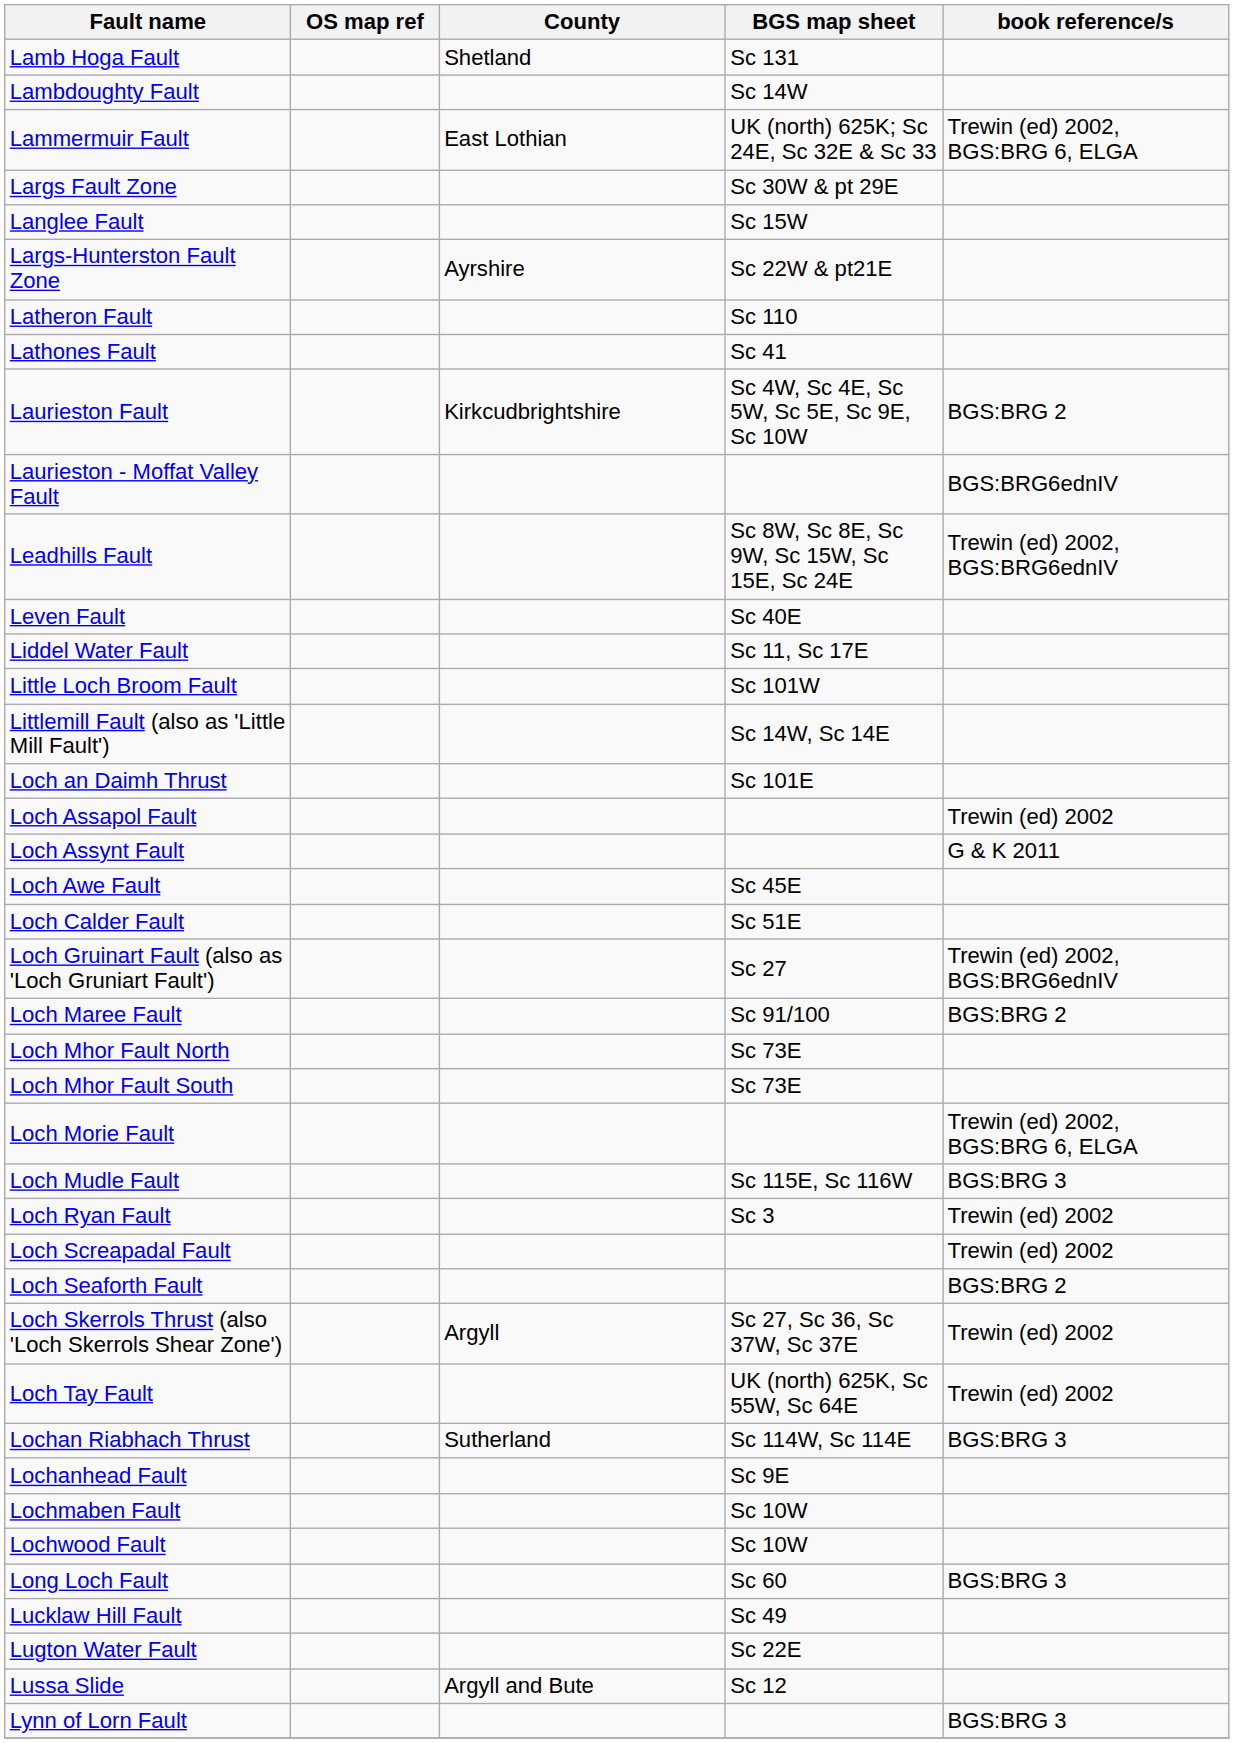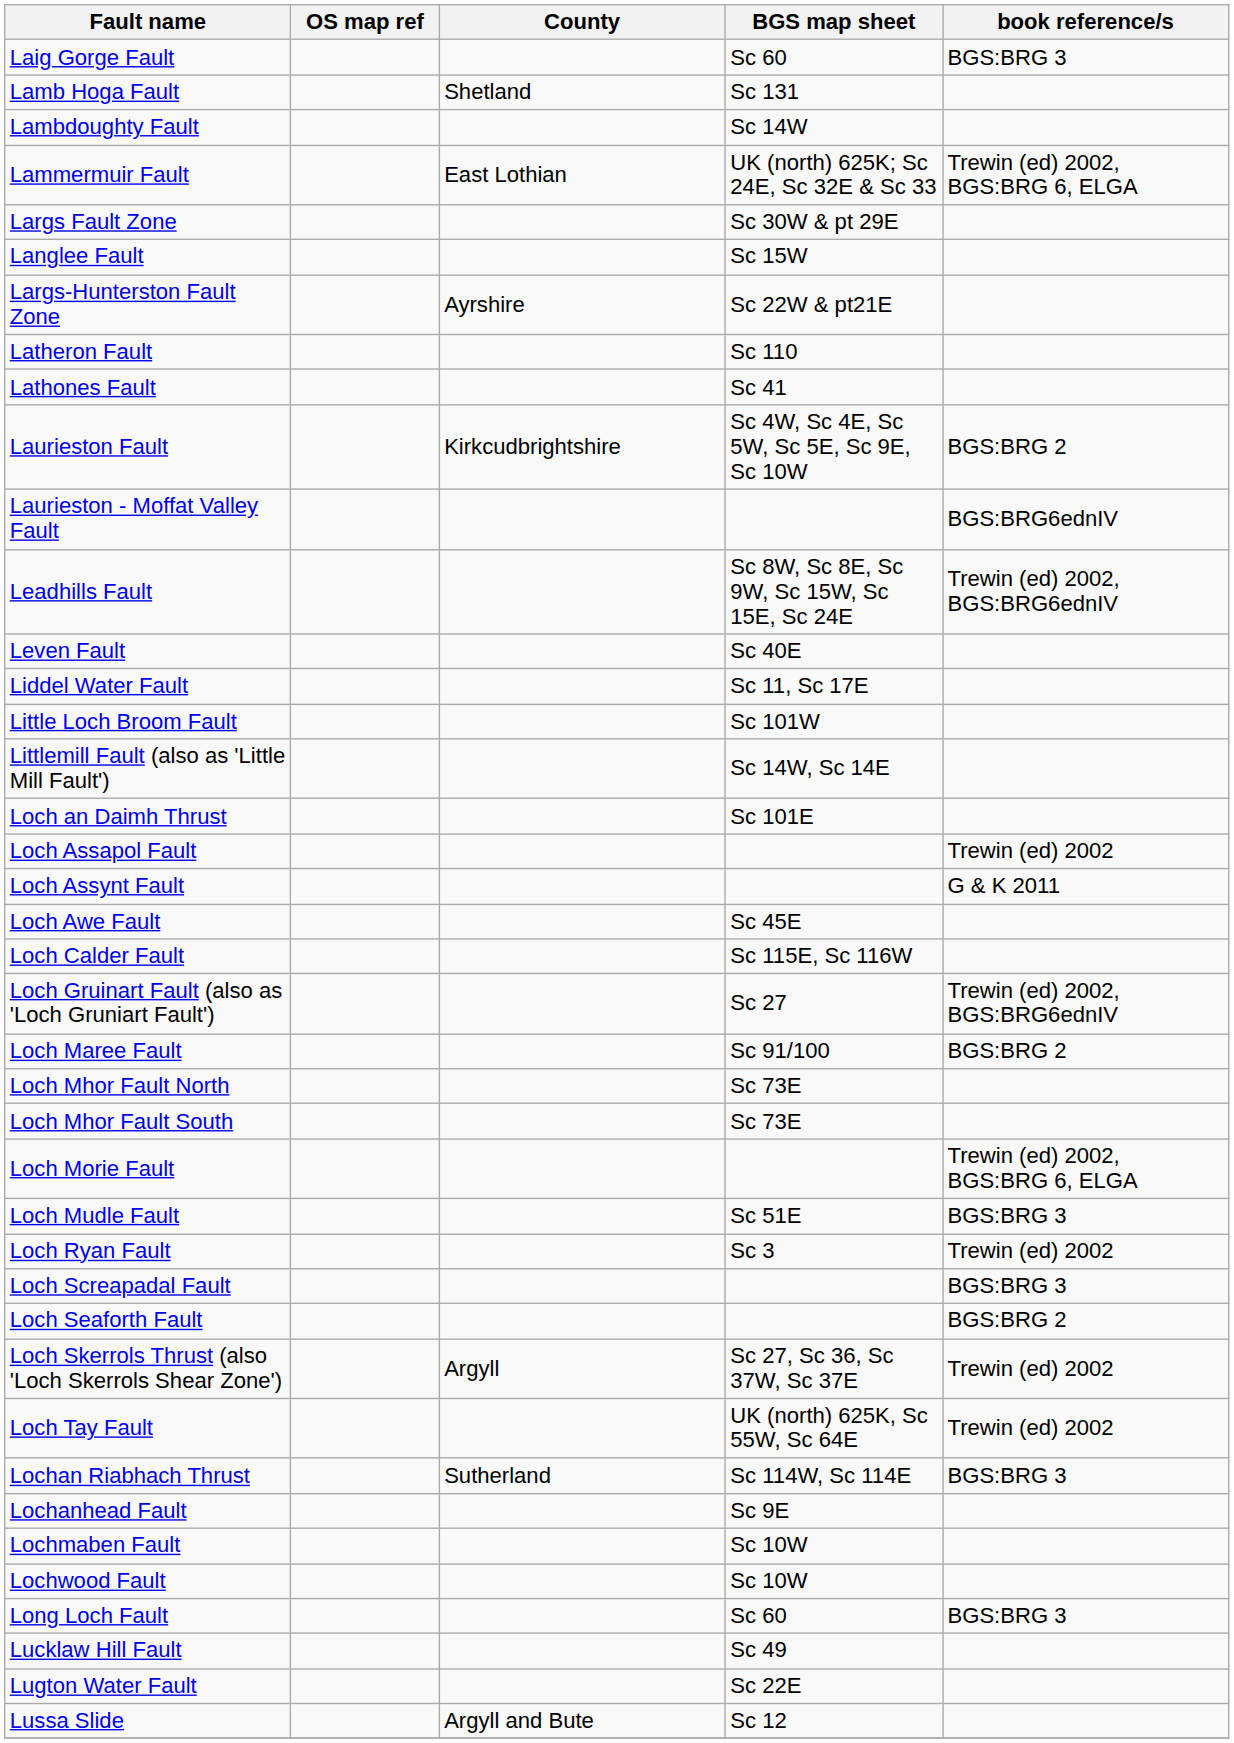 <table class="wikitable">
 <tr>
 <th width="200pt">Fault name</th>
 <th width="100pt">OS map ref</th>
 <th width="200pt">County</th>
 <th width="150pt">BGS map sheet</th>
 <th width="200pt">book reference/s</th>
+</tr>
+<tr>
+<td><a href='#'>Laig Gorge Fault</a></td>
+<td></td>
+<td></td>
+<td>Sc 60</td>
+<td>BGS:BRG 3</td>
 </tr>
 <tr>
 <td><a href='#'>Lamb Hoga Fault</a></td>
 <td></td>
 <td>Shetland</td>
 <td>Sc 131</td>
 <td></td>
 </tr>
 <tr>
 <td><a href='#'>Lambdoughty Fault</a></td>
 <td></td>
 <td></td>
 <td>Sc 14W</td>
 <td></td>
 </tr>
 <tr>
 <td><a href='#'>Lammermuir Fault</a></td>
 <td></td>
 <td>East Lothian</td>
 <td>UK (north) 625K; Sc 24E, Sc 32E & Sc 33</td>
 <td>Trewin (ed) 2002, BGS:BRG 6, ELGA</td>
 </tr>
 <tr>
 <td><a href='#'>Largs Fault Zone</a></td>
 <td></td>
 <td></td>
 <td>Sc 30W & pt 29E</td>
 <td></td>
 </tr>
 <tr>
 <td><a href='#'>Langlee Fault</a></td>
 <td></td>
 <td></td>
 <td>Sc 15W</td>
 <td></td>
 </tr>
 <tr>
 <td><a href='#'>Largs-Hunterston Fault Zone</a></td>
 <td></td>
 <td>Ayrshire</td>
 <td>Sc 22W & pt21E</td>
 <td></td>
 </tr>
 <tr>
 <td><a href='#'>Latheron Fault</a></td>
 <td></td>
 <td></td>
 <td>Sc 110</td>
 <td></td>
 </tr>
 <tr>
 <td><a href='#'>Lathones Fault</a></td>
 <td></td>
 <td></td>
 <td>Sc 41</td>
 <td></td>
 </tr>
 <tr>
 <td><a href='#'>Laurieston Fault</a></td>
 <td></td>
 <td>Kirkcudbrightshire</td>
 <td>Sc 4W, Sc 4E, Sc 5W, Sc 5E, Sc 9E, Sc 10W</td>
 <td>BGS:BRG 2</td>
 </tr>
 <tr>
 <td><a href='#'>Laurieston - Moffat Valley Fault</a></td>
 <td></td>
 <td></td>
 <td></td>
 <td>BGS:BRG6ednIV</td>
 </tr>
 <tr>
 <td><a href='#'>Leadhills Fault</a></td>
 <td></td>
 <td></td>
 <td>Sc 8W, Sc 8E, Sc 9W, Sc 15W, Sc 15E, Sc 24E</td>
 <td>Trewin (ed) 2002, BGS:BRG6ednIV</td>
 </tr>
 <tr>
 <td><a href='#'>Leven Fault</a></td>
 <td></td>
 <td></td>
 <td>Sc 40E</td>
 <td></td>
 </tr>
 <tr>
 <td><a href='#'>Liddel Water Fault</a></td>
 <td></td>
 <td></td>
 <td>Sc 11, Sc 17E</td>
 <td></td>
 </tr>
 <tr>
 <td><a href='#'>Little Loch Broom Fault</a></td>
 <td></td>
 <td></td>
 <td>Sc 101W</td>
 <td></td>
 </tr>
 <tr>
 <td><a href='#'>Littlemill Fault</a> (also as 'Little Mill Fault')</td>
 <td></td>
 <td></td>
 <td>Sc 14W, Sc 14E</td>
 <td></td>
 </tr>
 <tr>
 <td><a href='#'>Loch an Daimh Thrust</a></td>
 <td></td>
 <td></td>
 <td>Sc 101E</td>
 <td></td>
 </tr>
 <tr>
 <td><a href='#'>Loch Assapol Fault</a></td>
 <td></td>
 <td></td>
 <td></td>
 <td>Trewin (ed) 2002</td>
 </tr>
 <tr>
 <td><a href='#'>Loch Assynt Fault</a></td>
 <td></td>
 <td></td>
 <td></td>
 <td>G & K 2011</td>
 </tr>
 <tr>
 <td><a href='#'>Loch Awe Fault</a></td>
 <td></td>
 <td></td>
 <td>Sc 45E</td>
 <td></td>
 </tr>
 <tr>
 <td><a href='#'>Loch Calder Fault</a></td>
 <td></td>
 <td></td>
-<td>Sc 51E</td>
+<td>Sc 115E, Sc 116W</td>
 <td></td>
 </tr>
 <tr>
 <td><a href='#'>Loch Gruinart Fault</a> (also as 'Loch Gruniart Fault')</td>
 <td></td>
 <td></td>
 <td>Sc 27</td>
 <td>Trewin (ed) 2002, BGS:BRG6ednIV</td>
 </tr>
 <tr>
 <td><a href='#'>Loch Maree Fault</a></td>
 <td></td>
 <td></td>
 <td>Sc 91/100</td>
 <td>BGS:BRG 2</td>
 </tr>
 <tr>
 <td><a href='#'>Loch Mhor Fault North</a></td>
 <td></td>
 <td></td>
 <td>Sc 73E</td>
 <td></td>
 </tr>
 <tr>
 <td><a href='#'>Loch Mhor Fault South</a></td>
 <td></td>
 <td></td>
 <td>Sc 73E</td>
 <td></td>
 </tr>
 <tr>
 <td><a href='#'>Loch Morie Fault</a></td>
 <td></td>
 <td></td>
 <td></td>
 <td>Trewin (ed) 2002, BGS:BRG 6, ELGA</td>
 </tr>
 <tr>
 <td><a href='#'>Loch Mudle Fault</a></td>
 <td></td>
 <td></td>
-<td>Sc 115E, Sc 116W</td>
+<td>Sc 51E</td>
 <td>BGS:BRG 3</td>
 </tr>
 <tr>
 <td><a href='#'>Loch Ryan Fault</a></td>
 <td></td>
 <td></td>
 <td>Sc 3</td>
 <td>Trewin (ed) 2002</td>
 </tr>
 <tr>
 <td><a href='#'>Loch Screapadal Fault</a></td>
 <td></td>
 <td></td>
 <td></td>
-<td>Trewin (ed) 2002</td>
+<td>BGS:BRG 3</td>
 </tr>
 <tr>
 <td><a href='#'>Loch Seaforth Fault</a></td>
 <td></td>
 <td></td>
 <td></td>
 <td>BGS:BRG 2</td>
 </tr>
 <tr>
 <td><a href='#'>Loch Skerrols Thrust</a> (also 'Loch Skerrols Shear Zone')</td>
 <td></td>
 <td>Argyll</td>
 <td>Sc 27, Sc 36, Sc 37W, Sc 37E</td>
 <td>Trewin (ed) 2002</td>
 </tr>
 <tr>
 <td><a href='#'>Loch Tay Fault</a></td>
 <td></td>
 <td></td>
 <td>UK (north) 625K, Sc 55W, Sc 64E</td>
 <td>Trewin (ed) 2002</td>
 </tr>
 <tr>
 <td><a href='#'>Lochan Riabhach Thrust</a></td>
 <td></td>
 <td>Sutherland</td>
 <td>Sc 114W, Sc 114E</td>
 <td>BGS:BRG 3</td>
 </tr>
 <tr>
 <td><a href='#'>Lochanhead Fault</a></td>
 <td></td>
 <td></td>
 <td>Sc 9E</td>
 <td></td>
 </tr>
 <tr>
 <td><a href='#'>Lochmaben Fault</a></td>
 <td></td>
 <td></td>
 <td>Sc 10W</td>
 <td></td>
 </tr>
 <tr>
 <td><a href='#'>Lochwood Fault</a></td>
 <td></td>
 <td></td>
 <td>Sc 10W</td>
 <td></td>
 </tr>
 <tr>
 <td><a href='#'>Long Loch Fault</a></td>
 <td></td>
 <td></td>
 <td>Sc 60</td>
 <td>BGS:BRG 3</td>
 </tr>
 <tr>
 <td><a href='#'>Lucklaw Hill Fault</a></td>
 <td></td>
 <td></td>
 <td>Sc 49</td>
 <td></td>
 </tr>
 <tr>
 <td><a href='#'>Lugton Water Fault</a></td>
 <td></td>
 <td></td>
 <td>Sc 22E</td>
 <td></td>
 </tr>
 <tr>
 <td><a href='#'>Lussa Slide</a></td>
 <td></td>
 <td>Argyll and Bute</td>
 <td>Sc 12</td>
 <td></td>
 </tr>
 <tr>
-<td><a href='#'>Lynn of Lorn Fault</a></td>
-<td></td>
-<td></td>
-<td></td>
-<td>BGS:BRG 3</td>
-</tr>
-<tr>
 </tr>
 </table>
